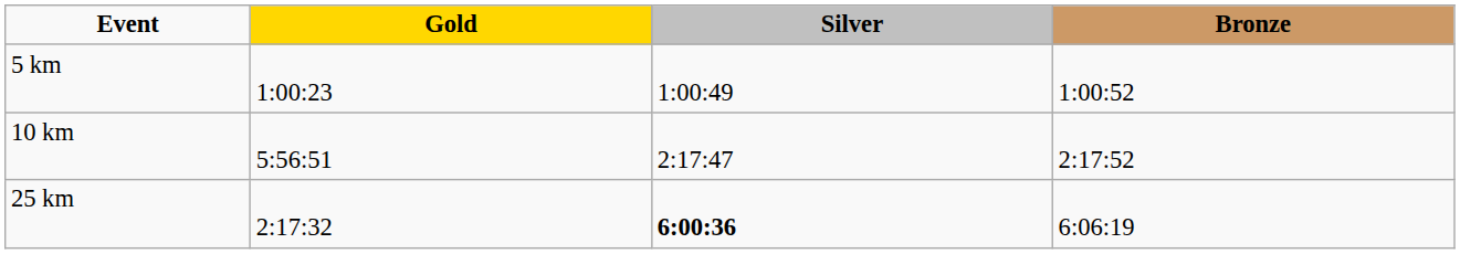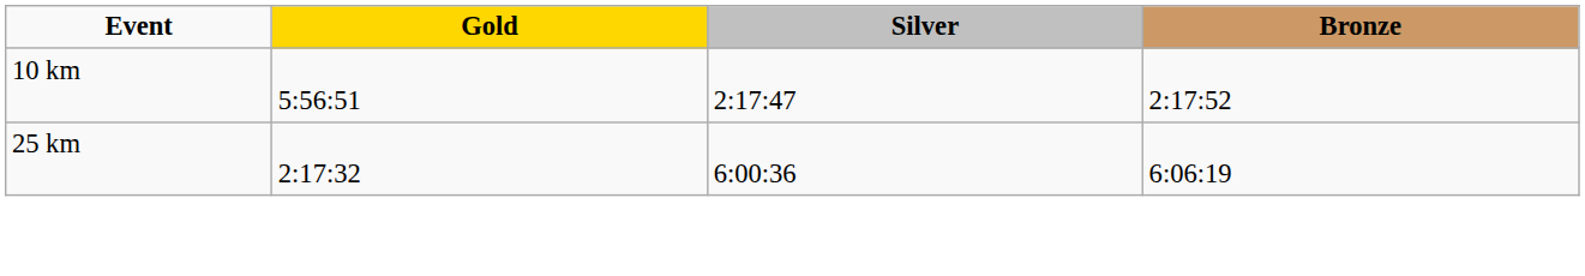 <table class="wikitable" style="text-align:left">
 <tr align="center">
 <td width=150><strong>Event</strong></td>
 <td width=250 bgcolor=gold><strong>Gold</strong></td>
 <td width=250 bgcolor=silver><strong>Silver</strong></td>
 <td width=250 bgcolor=CC9966><strong>Bronze</strong></td>
-</tr>
-<tr valign="top">
-<td>5 km<br><div></div></td>
-<td><br>1:00:23</td>
-<td><br> 1:00:49</td>
-<td><br>1:00:52</td>
 </tr>
 <tr valign="top">
 <td>10 km<br><div></div></td>
 <td><br> 5:56:51</td>
 <td><br> 2:17:47</td>
 <td><br>2:17:52</td>
 </tr>
 <tr valign="top">
 <td>25 km<br><div></div></td>
 <td><br>2:17:32</td>
-<td><strong><br> 6:00:36</strong></td>
+<td><br> 6:00:36</td>
 <td><br> 6:06:19</td>
 </tr>
 </table>
